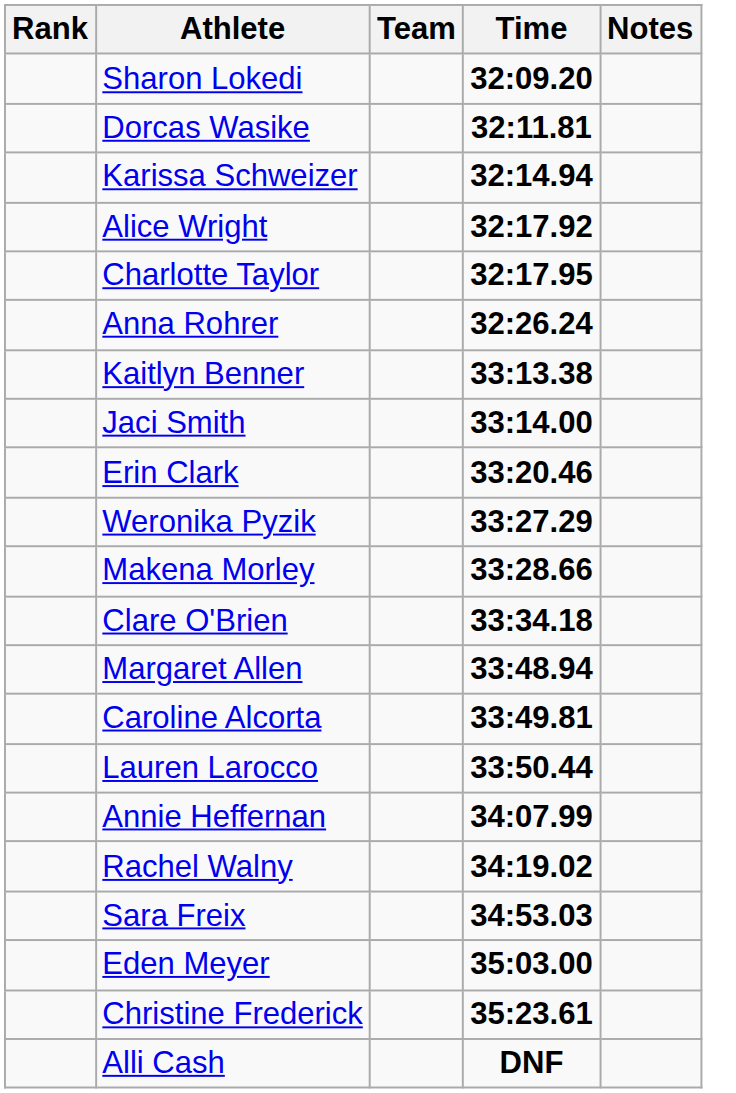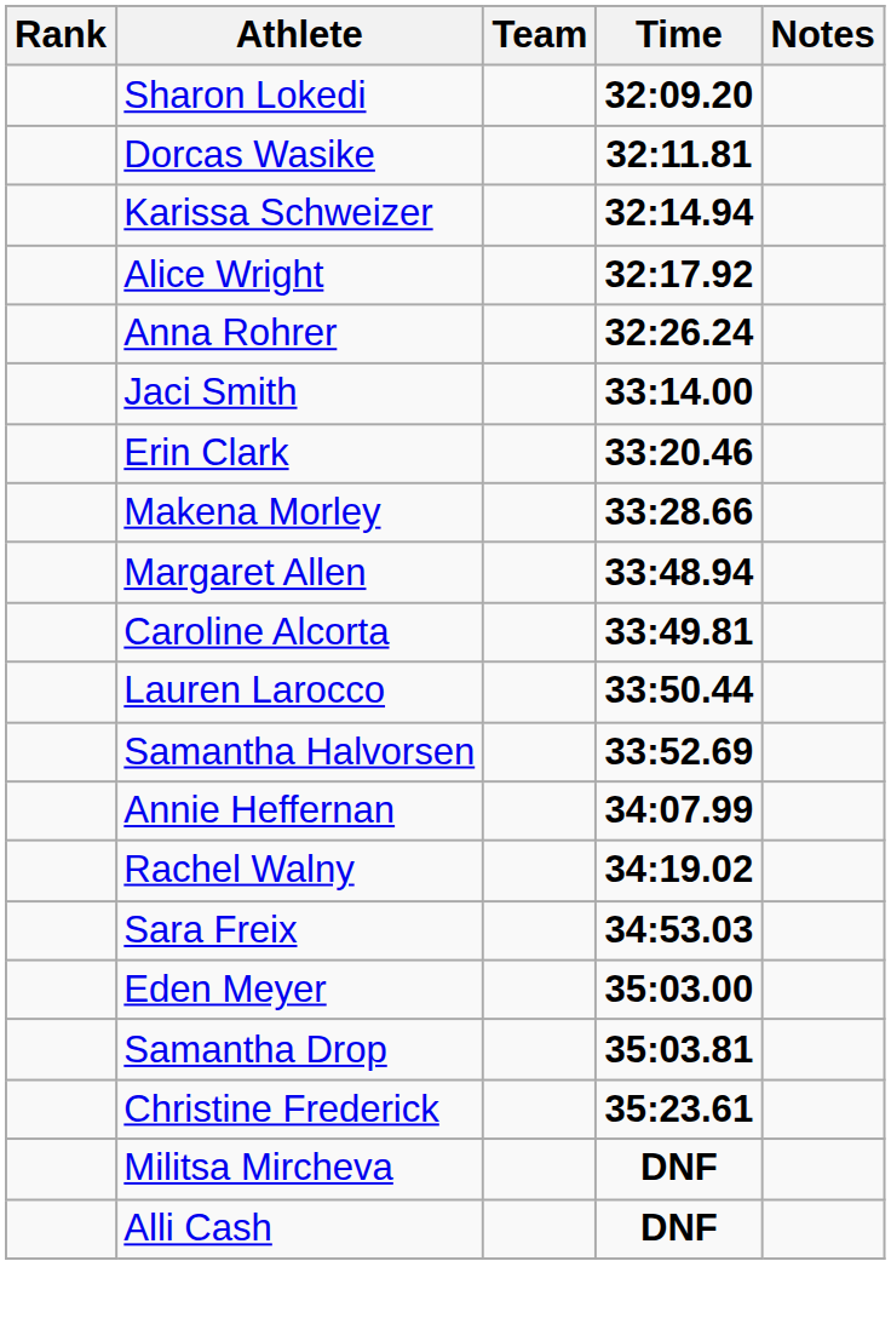 <table class="wikitable sortable" style="text-align:center">
 <tr>
 <th>Rank</th>
 <th>Athlete</th>
 <th>Team</th>
 <th>Time</th>
 <th>Notes</th>
 </tr>
 <tr>
 <td></td>
 <td align=left> <a href='#'>Sharon Lokedi</a></td>
 <td></td>
 <td><strong>32:09.20</strong></td>
 <td> </td>
 </tr>
 <tr>
 <td></td>
 <td align=left> <a href='#'>Dorcas Wasike</a></td>
 <td></td>
 <td><strong>32:11.81</strong></td>
 <td></td>
 </tr>
 <tr>
 <td></td>
 <td align=left><a href='#'>Karissa Schweizer</a></td>
 <td></td>
 <td><strong>32:14.94</strong></td>
 <td></td>
 </tr>
 <tr>
 <td></td>
 <td align=left> <a href='#'>Alice Wright</a></td>
 <td></td>
 <td><strong>32:17.92</strong></td>
 <td></td>
 </tr>
 <tr>
 <td></td>
-<td align=left> <a href='#'>Charlotte Taylor</a></td>
-<td></td>
-<td><strong>32:17.95</strong></td>
-<td></td>
-</tr>
-<tr>
-<td></td>
 <td align=left><a href='#'>Anna Rohrer</a></td>
 <td></td>
 <td><strong>32:26.24</strong></td>
-<td></td>
-</tr>
-<tr>
-<td></td>
-<td align=left><a href='#'>Kaitlyn Benner</a></td>
-<td></td>
-<td><strong>33:13.38</strong></td>
 <td></td>
 </tr>
 <tr>
 <td></td>
 <td align=left><a href='#'>Jaci Smith</a></td>
 <td></td>
 <td><strong>33:14.00</strong></td>
 <td></td>
 </tr>
 <tr>
 <td></td>
 <td align=left><a href='#'>Erin Clark</a></td>
 <td></td>
 <td><strong>33:20.46</strong></td>
 <td></td>
 </tr>
 <tr>
 <td></td>
-<td align=left> <a href='#'>Weronika Pyzik</a></td>
-<td></td>
-<td><strong>33:27.29</strong></td>
-<td></td>
-</tr>
-<tr>
-<td></td>
 <td align=left><a href='#'>Makena Morley</a></td>
 <td></td>
 <td><strong>33:28.66</strong></td>
-<td></td>
-</tr>
-<tr>
-<td></td>
-<td align=left> <a href='#'>Clare O'Brien</a></td>
-<td></td>
-<td><strong>33:34.18</strong></td>
 <td></td>
 </tr>
 <tr>
 <td></td>
 <td align=left><a href='#'>Margaret Allen</a></td>
 <td></td>
 <td><strong>33:48.94</strong></td>
 <td></td>
 </tr>
 <tr>
 <td></td>
 <td align=left><a href='#'>Caroline Alcorta</a></td>
 <td></td>
 <td><strong>33:49.81</strong></td>
 <td></td>
 </tr>
 <tr>
 <td></td>
 <td align=left><a href='#'>Lauren Larocco</a></td>
 <td></td>
 <td><strong>33:50.44</strong></td>
+<td></td>
+</tr>
+<tr>
+<td></td>
+<td align=left><a href='#'>Samantha Halvorsen</a></td>
+<td></td>
+<td><strong>33:52.69</strong></td>
 <td></td>
 </tr>
 <tr>
 <td></td>
 <td align=left><a href='#'>Annie Heffernan</a></td>
 <td></td>
 <td><strong>34:07.99</strong></td>
 <td></td>
 </tr>
 <tr>
 <td></td>
 <td align=left><a href='#'>Rachel Walny</a></td>
 <td></td>
 <td><strong>34:19.02</strong></td>
 <td></td>
 </tr>
 <tr>
 <td></td>
 <td align=left><a href='#'>Sara Freix</a></td>
 <td></td>
 <td><strong>34:53.03</strong></td>
 <td></td>
 </tr>
 <tr>
 <td></td>
 <td align=left><a href='#'>Eden Meyer</a></td>
 <td></td>
 <td><strong>35:03.00</strong></td>
 <td></td>
 </tr>
 <tr>
 <td></td>
+<td align=left><a href='#'>Samantha Drop</a></td>
+<td></td>
+<td><strong>35:03.81</strong></td>
+<td></td>
+</tr>
+<tr>
+<td></td>
 <td align=left><a href='#'>Christine Frederick</a></td>
 <td></td>
 <td><strong>35:23.61</strong></td>
+<td></td>
+</tr>
+<tr>
+<td></td>
+<td align=left> <a href='#'>Militsa Mircheva</a></td>
+<td></td>
+<td><strong>DNF</strong></td>
 <td></td>
 </tr>
 <tr>
 <td></td>
 <td align=left><a href='#'>Alli Cash</a></td>
 <td></td>
 <td><strong>DNF</strong></td>
 <td></td>
 </tr>
 </table>
